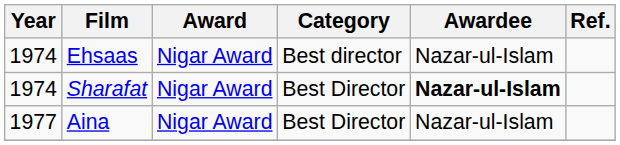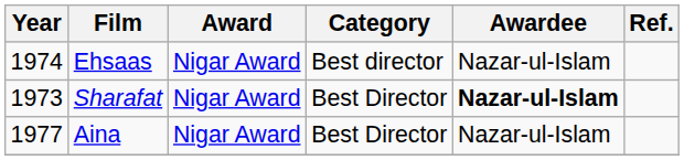 <table class="wikitable">
 <tr>
 <th>Year</th>
 <th>Film</th>
 <th>Award</th>
 <th>Category</th>
 <th>Awardee</th>
 <th>Ref.</th>
 </tr>
 <tr>
 <td>1974</td>
 <td><a href='#'>Ehsaas</a></td>
 <td><a href='#'>Nigar Award</a></td>
 <td>Best director</td>
 <td>Nazar-ul-Islam</td>
 <td></td>
 </tr>
 <tr>
-<td>1974</td>
+<td>1973</td>
 <td><em><a href='#'>Sharafat</a></em></td>
 <td><a href='#'>Nigar Award</a></td>
 <td>Best Director</td>
 <td><strong>Nazar-ul-Islam</strong></td>
 <td></td>
 </tr>
 <tr>
 <td>1977</td>
 <td><a href='#'>Aina</a></td>
 <td><a href='#'>Nigar Award</a></td>
 <td>Best Director</td>
 <td>Nazar-ul-Islam</td>
 <td></td>
 </tr>
 <tr>
 </tr>
 </table>
